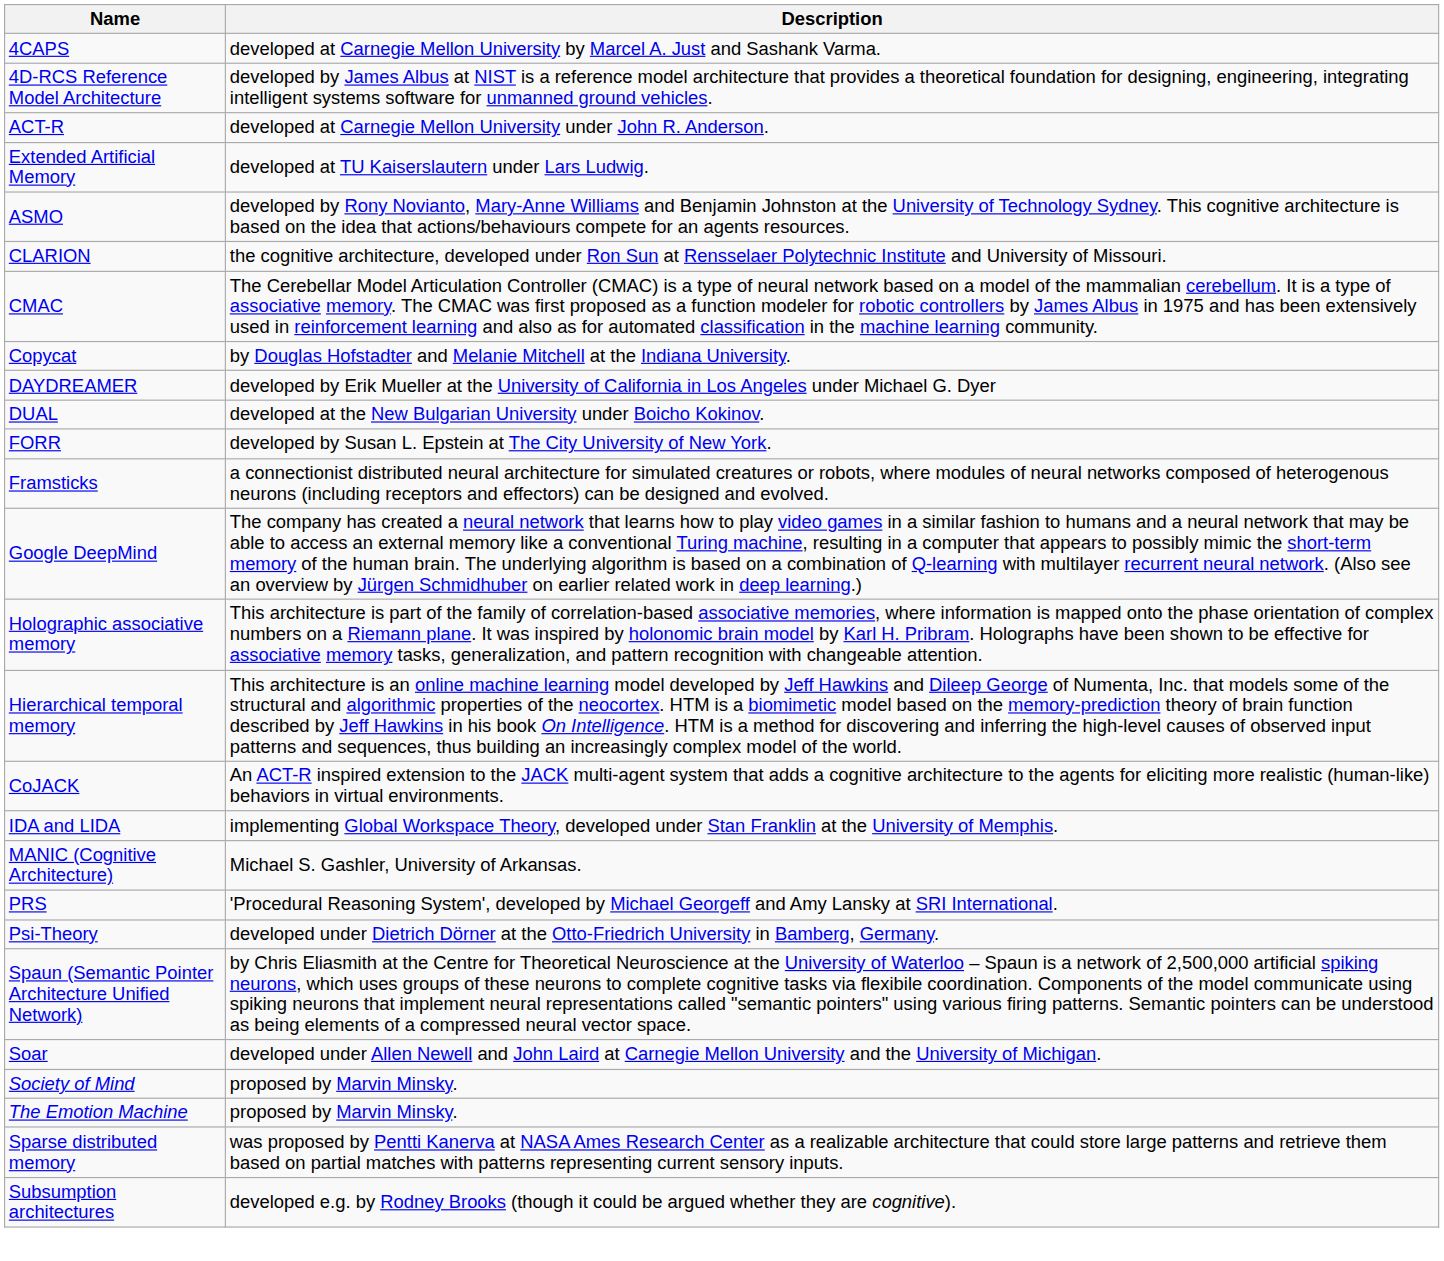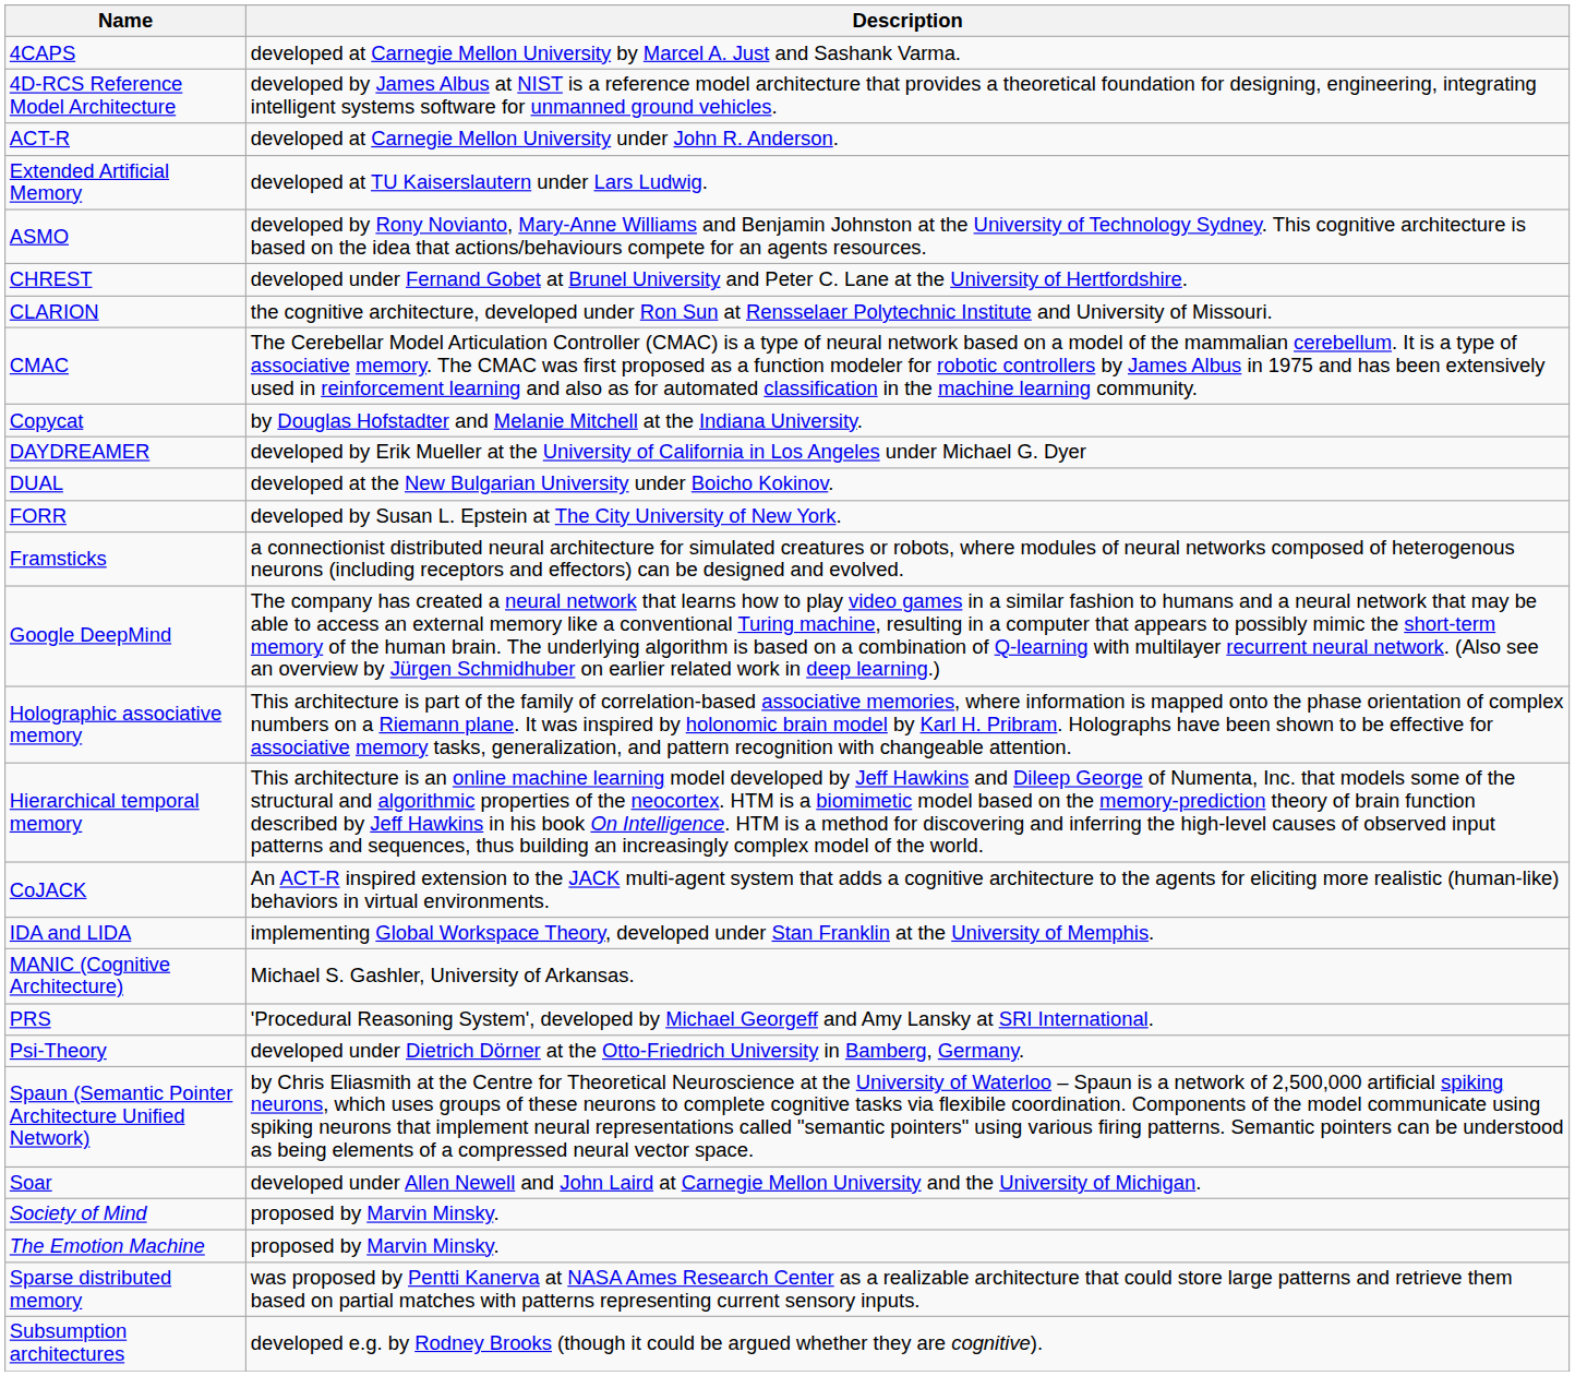 <table class="wikitable sortable">
 <tr>
 <th>Name</th>
 <th>Description</th>
 </tr>
 <tr>
 <td><a href='#'>4CAPS</a></td>
 <td>developed at <a href='#'>Carnegie Mellon University</a> by <a href='#'>Marcel A. Just</a> and Sashank Varma.</td>
 </tr>
 <tr>
 <td><a href='#'>4D-RCS Reference Model Architecture</a></td>
 <td>developed by <a href='#'>James Albus</a> at <a href='#'>NIST</a> is a reference model architecture that provides a theoretical foundation for designing, engineering, integrating intelligent systems software for <a href='#'>unmanned ground vehicles</a>.</td>
 </tr>
 <tr>
 <td><a href='#'>ACT-R</a></td>
 <td>developed at <a href='#'>Carnegie Mellon University</a> under <a href='#'>John R. Anderson</a>.</td>
 </tr>
 <tr>
 <td><a href='#'>Extended Artificial Memory</a></td>
 <td>developed at <a href='#'>TU Kaiserslautern</a> under <a href='#'>Lars Ludwig</a>.</td>
 </tr>
 <tr>
 <td><a href='#'>ASMO</a></td>
 <td>developed by <a href='#'>Rony Novianto</a>, <a href='#'>Mary-Anne Williams</a> and Benjamin Johnston at the <a href='#'>University of Technology Sydney</a>. This cognitive architecture is based on the idea that actions/behaviours compete for an agents resources.</td>
+</tr>
+<tr>
+<td><a href='#'>CHREST</a></td>
+<td>developed under <a href='#'>Fernand Gobet</a> at <a href='#'>Brunel University</a> and Peter C. Lane at the <a href='#'>University of Hertfordshire</a>.</td>
 </tr>
 <tr>
 <td><a href='#'>CLARION</a></td>
 <td>the cognitive architecture, developed under <a href='#'>Ron Sun</a> at <a href='#'>Rensselaer Polytechnic Institute</a> and University of Missouri.</td>
 </tr>
 <tr>
 <td><a href='#'>CMAC</a></td>
 <td>The Cerebellar Model Articulation Controller (CMAC) is a type of neural network based on a model of the mammalian <a href='#'>cerebellum</a>. It is a type of <a href='#'>associative</a> <a href='#'>memory</a>. The CMAC was first proposed as a function modeler for <a href='#'>robotic controllers</a> by <a href='#'>James Albus</a> in 1975 and has been extensively used in <a href='#'>reinforcement learning</a> and also as for automated <a href='#'>classification</a> in the <a href='#'>machine learning</a> community.</td>
 </tr>
 <tr>
 <td><a href='#'>Copycat</a></td>
 <td>by <a href='#'>Douglas Hofstadter</a> and <a href='#'>Melanie Mitchell</a> at the <a href='#'>Indiana University</a>.</td>
 </tr>
 <tr>
 <td><a href='#'>DAYDREAMER</a></td>
 <td>developed by Erik Mueller at the <a href='#'>University of California in Los Angeles</a> under Michael G. Dyer</td>
 </tr>
 <tr>
 <td><a href='#'>DUAL</a></td>
 <td>developed at the <a href='#'>New Bulgarian University</a> under <a href='#'>Boicho Kokinov</a>.</td>
 </tr>
 <tr>
 <td><a href='#'>FORR</a></td>
 <td>developed by Susan L. Epstein at <a href='#'>The City University of New York</a>.</td>
 </tr>
 <tr>
 <td><a href='#'>Framsticks</a></td>
 <td>a connectionist distributed neural architecture for simulated creatures or robots, where modules of neural networks composed of heterogenous neurons (including receptors and effectors) can be designed and evolved.</td>
 </tr>
 <tr>
 <td><a href='#'>Google DeepMind</a></td>
 <td>The company has created a <a href='#'>neural network</a> that learns how to play <a href='#'>video games</a> in a similar fashion to humans and a neural network that may be able to access an external memory like a conventional <a href='#'>Turing machine</a>, resulting in a computer that appears to possibly mimic the <a href='#'>short-term memory</a> of the human brain. The underlying algorithm is based on a combination of <a href='#'>Q-learning</a> with multilayer <a href='#'>recurrent neural network</a>. (Also see an overview by <a href='#'>Jürgen Schmidhuber</a> on earlier related work in <a href='#'>deep learning</a>.)</td>
 </tr>
 <tr>
 <td><a href='#'>Holographic associative memory</a></td>
 <td>This architecture is part of the family of correlation-based <a href='#'>associative memories</a>, where information is mapped onto the phase orientation of complex numbers on a <a href='#'>Riemann plane</a>.  It was inspired by <a href='#'>holonomic brain model</a>  by <a href='#'>Karl H. Pribram</a>. Holographs have been shown to be effective for <a href='#'>associative</a> <a href='#'>memory</a> tasks, generalization, and pattern recognition with changeable attention.</td>
 </tr>
 <tr>
 <td><a href='#'>Hierarchical temporal memory</a></td>
 <td>This architecture is an <a href='#'>online machine learning</a> model developed by <a href='#'>Jeff Hawkins</a> and <a href='#'>Dileep George</a> of Numenta, Inc. that models some of the structural and <a href='#'>algorithmic</a> properties of the <a href='#'>neocortex</a>. HTM is a <a href='#'>biomimetic</a> model based on the <a href='#'>memory-prediction</a> theory of brain function described by <a href='#'>Jeff Hawkins</a> in his book <em><a href='#'>On Intelligence</a></em>. HTM is a method for discovering and inferring the high-level causes of observed input patterns and sequences, thus building an increasingly complex model of the world.</td>
 </tr>
 <tr>
 <td><a href='#'>CoJACK</a></td>
 <td>An <a href='#'>ACT-R</a> inspired extension to the <a href='#'>JACK</a> multi-agent system that adds a cognitive architecture to the agents for eliciting more realistic (human-like) behaviors in virtual environments.</td>
 </tr>
 <tr>
 <td><a href='#'>IDA and LIDA</a></td>
 <td>implementing <a href='#'>Global Workspace Theory</a>, developed under <a href='#'>Stan Franklin</a> at the <a href='#'>University of Memphis</a>.</td>
 </tr>
 <tr>
 <td><a href='#'>MANIC (Cognitive Architecture)</a></td>
 <td>Michael S. Gashler, University of Arkansas.</td>
 </tr>
 <tr>
 <td><a href='#'>PRS</a></td>
 <td>'Procedural Reasoning System', developed by <a href='#'>Michael Georgeff</a> and Amy Lansky at <a href='#'>SRI International</a>.</td>
 </tr>
 <tr>
 <td><a href='#'>Psi-Theory</a></td>
 <td>developed under <a href='#'>Dietrich Dörner</a> at the <a href='#'>Otto-Friedrich University</a> in <a href='#'>Bamberg</a>, <a href='#'>Germany</a>.</td>
 </tr>
 <tr>
 <td><a href='#'>Spaun (Semantic Pointer Architecture Unified Network)</a></td>
 <td>by Chris Eliasmith at the Centre for Theoretical Neuroscience at the <a href='#'>University of Waterloo</a> – Spaun is a network of 2,500,000 artificial <a href='#'>spiking neurons</a>, which uses groups of these neurons to complete cognitive tasks via flexibile coordination. Components of the model communicate using spiking neurons that implement neural representations called "semantic pointers" using various firing patterns. Semantic pointers can be understood as being elements of a compressed neural vector space.</td>
 </tr>
 <tr>
 <td><a href='#'>Soar</a></td>
 <td>developed under <a href='#'>Allen Newell</a> and <a href='#'>John Laird</a> at <a href='#'>Carnegie Mellon University</a> and the <a href='#'>University of Michigan</a>.</td>
 </tr>
 <tr>
 <td><em><a href='#'>Society of Mind</a></em></td>
 <td>proposed by <a href='#'>Marvin Minsky</a>.</td>
 </tr>
 <tr>
 <td><em><a href='#'>The Emotion Machine</a></em></td>
 <td>proposed by <a href='#'>Marvin Minsky</a>.</td>
 </tr>
 <tr>
 <td><a href='#'>Sparse distributed memory</a></td>
 <td>was proposed by <a href='#'>Pentti Kanerva</a> at <a href='#'>NASA Ames Research Center</a> as a realizable architecture that could store large patterns and retrieve them based on partial matches with patterns representing current sensory inputs.</td>
 </tr>
 <tr>
 <td><a href='#'>Subsumption architectures</a></td>
 <td>developed e.g. by <a href='#'>Rodney Brooks</a> (though it could be argued whether they are <em>cognitive</em>).</td>
 </tr>
 </table>
